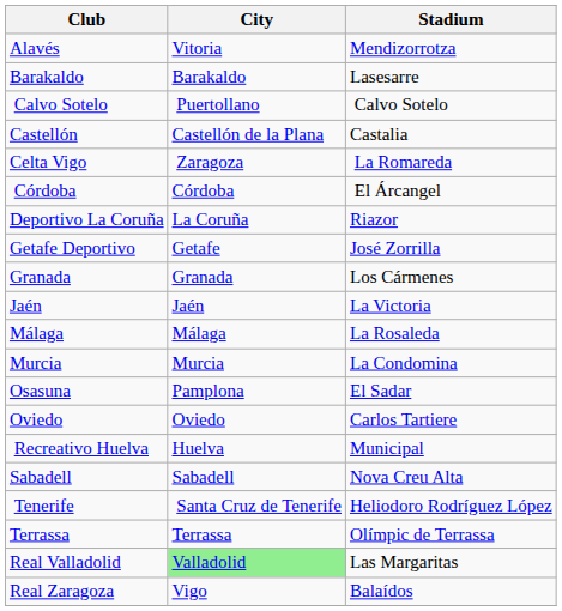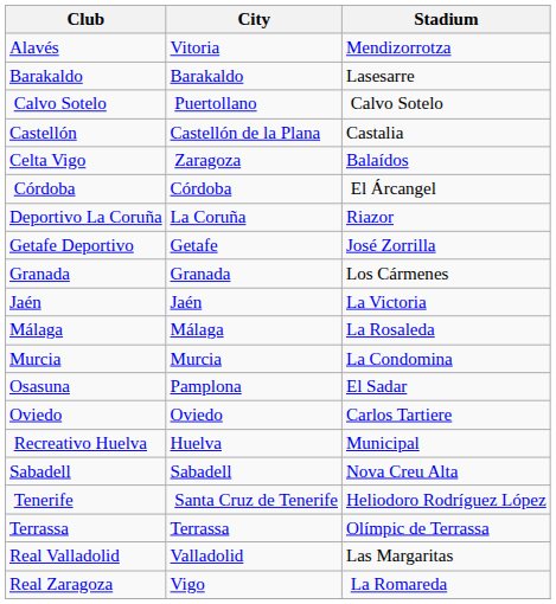 <table class="wikitable sortable" style="text-align: left;">
 <tr>
 <th>Club</th>
 <th>City</th>
 <th>Stadium</th>
 </tr>
 <tr>
 <td><a href='#'>Alavés</a></td>
 <td><a href='#'>Vitoria</a></td>
 <td><a href='#'>Mendizorrotza</a></td>
 </tr>
 <tr>
 <td><a href='#'>Barakaldo</a></td>
 <td><a href='#'>Barakaldo</a></td>
 <td>Lasesarre</td>
 </tr>
 <tr>
 <td> <a href='#'>Calvo Sotelo</a></td>
 <td> <a href='#'>Puertollano</a></td>
 <td> Calvo Sotelo</td>
 </tr>
 <tr>
 <td><a href='#'>Castellón</a></td>
 <td><a href='#'>Castellón de la Plana</a></td>
 <td>Castalia</td>
 </tr>
 <tr>
 <td><a href='#'>Celta Vigo</a></td>
 <td> <a href='#'>Zaragoza</a></td>
-<td> <a href='#'>La Romareda</a></td>
+<td><a href='#'>Balaídos</a></td>
 </tr>
 <tr>
 <td> <a href='#'>Córdoba</a></td>
 <td><a href='#'>Córdoba</a></td>
 <td> El Árcangel</td>
 </tr>
 <tr>
 <td><a href='#'>Deportivo La Coruña</a></td>
 <td><a href='#'>La Coruña</a></td>
 <td><a href='#'>Riazor</a></td>
 </tr>
 <tr>
 <td><a href='#'>Getafe Deportivo</a></td>
 <td><a href='#'>Getafe</a></td>
 <td><a href='#'>José Zorrilla</a></td>
 </tr>
 <tr>
 <td><a href='#'>Granada</a></td>
 <td><a href='#'>Granada</a></td>
 <td>Los Cármenes</td>
 </tr>
 <tr>
 <td><a href='#'>Jaén</a></td>
 <td><a href='#'>Jaén</a></td>
 <td><a href='#'>La Victoria</a></td>
 </tr>
 <tr>
 <td><a href='#'>Málaga</a></td>
 <td><a href='#'>Málaga</a></td>
 <td><a href='#'>La Rosaleda</a></td>
 </tr>
 <tr>
 <td><a href='#'>Murcia</a></td>
 <td><a href='#'>Murcia</a></td>
 <td><a href='#'>La Condomina</a></td>
 </tr>
 <tr>
 <td><a href='#'>Osasuna</a></td>
 <td><a href='#'>Pamplona</a></td>
 <td><a href='#'>El Sadar</a></td>
 </tr>
 <tr>
 <td><a href='#'>Oviedo</a></td>
 <td><a href='#'>Oviedo</a></td>
 <td><a href='#'>Carlos Tartiere</a></td>
 </tr>
 <tr>
 <td> <a href='#'>Recreativo Huelva</a></td>
 <td><a href='#'>Huelva</a></td>
 <td><a href='#'>Municipal</a></td>
 </tr>
 <tr>
 <td><a href='#'>Sabadell</a></td>
 <td><a href='#'>Sabadell</a></td>
 <td><a href='#'>Nova Creu Alta</a></td>
 </tr>
 <tr>
 <td> <a href='#'>Tenerife</a></td>
 <td> <a href='#'>Santa Cruz de Tenerife</a></td>
 <td><a href='#'>Heliodoro Rodríguez López</a></td>
 </tr>
 <tr>
 <td><a href='#'>Terrassa</a></td>
 <td><a href='#'>Terrassa</a></td>
 <td><a href='#'>Olímpic de Terrassa</a></td>
 </tr>
 <tr>
 <td><a href='#'>Real Valladolid</a></td>
-<td style="background: lightgreen;"><a href='#'>Valladolid</a></td>
+<td><a href='#'>Valladolid</a></td>
 <td>Las Margaritas</td>
 </tr>
 <tr>
 <td><a href='#'>Real Zaragoza</a></td>
 <td><a href='#'>Vigo</a></td>
-<td><a href='#'>Balaídos</a></td>
+<td> <a href='#'>La Romareda</a></td>
 </tr>
 <tr>
 </tr>
 </table>
